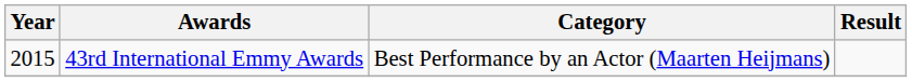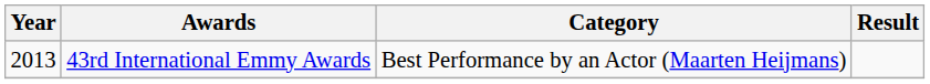 <table class="wikitable">
 <tr>
 <th>Year</th>
 <th>Awards</th>
 <th>Category</th>
 <th>Result</th>
 </tr>
 <tr>
-<td>2015</td>
+<td>2013</td>
 <td><a href='#'>43rd International Emmy Awards</a></td>
 <td>Best Performance by an Actor (<a href='#'>Maarten Heijmans</a>)</td>
 <td></td>
 </tr>
 <tr>
 </tr>
 </table>
